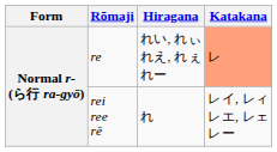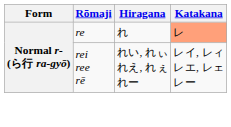 <table class="wikitable">
 <tr>
 <th>Form</th>
 <th><a href='#'>Rōmaji</a></th>
 <th><a href='#'>Hiragana</a></th>
 <th><a href='#'>Katakana</a></th>
 </tr>
 <tr>
 <th rowspan="2">Normal <em>r-</em><br>(ら行 <em>ra-gyō</em>)</th>
 <td><em>re</em></td>
-<td>れい, れぃ<br>れえ, れぇ<br>れー</td>
+<td>れ</td>
 <td style="background: lightsalmon;">レ</td>
 </tr>
 <tr>
 <td><em>rei</em><br><em>ree</em><br><em>rē</em></td>
-<td>れ</td>
+<td>れい, れぃ<br>れえ, れぇ<br>れー</td>
 <td>レイ, レィ<br>レエ, レェ<br>レー</td>
 </tr>
 </table>
